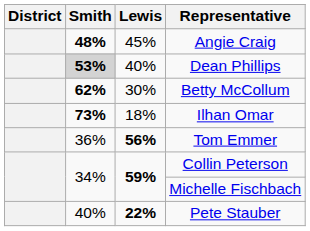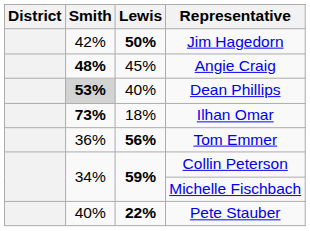 <table class=wikitable>
 <tr>
 <th>District</th>
 <th>Smith</th>
 <th>Lewis</th>
 <th>Representative</th>
+</tr>
+<tr align=center>
+<th></th>
+<td>42%</td>
+<td><strong>50%</strong></td>
+<td><a href='#'>Jim Hagedorn</a></td>
 </tr>
 <tr align=center>
 <th></th>
 <td><strong>48%</strong></td>
 <td>45%</td>
 <td><a href='#'>Angie Craig</a></td>
 </tr>
 <tr align=center>
 <th></th>
 <td style="background: lightgrey;"><strong>53%</strong></td>
 <td>40%</td>
 <td><a href='#'>Dean Phillips</a></td>
-</tr>
-<tr align=center>
-<th></th>
-<td><strong>62%</strong></td>
-<td>30%</td>
-<td><a href='#'>Betty McCollum</a></td>
 </tr>
 <tr align=center>
 <th></th>
 <td><strong>73%</strong></td>
 <td>18%</td>
 <td><a href='#'>Ilhan Omar</a></td>
 </tr>
 <tr align=center>
 <th></th>
 <td>36%</td>
 <td><strong>56%</strong></td>
 <td><a href='#'>Tom Emmer</a></td>
 </tr>
 <tr align=center>
 <th rowspan=2 ></th>
 <td rowspan=2>34%</td>
 <td rowspan=2><strong>59%</strong></td>
 <td><a href='#'>Collin Peterson</a></td>
 </tr>
 <tr align=center>
 <td><a href='#'>Michelle Fischbach</a></td>
 </tr>
 <tr align=center>
 <th></th>
 <td>40%</td>
 <td><strong>22%</strong></td>
 <td><a href='#'>Pete Stauber</a></td>
 </tr>
 </table>
